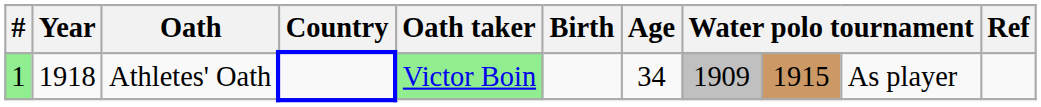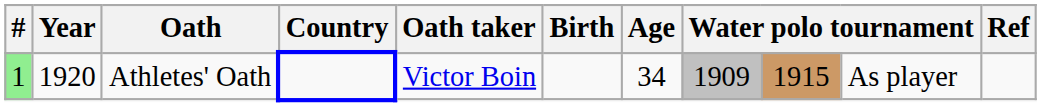 <table class="wikitable sortable" style="text-align: center; font-size: 85%; margin-left: 1em;">
 <tr>
 <th>#</th>
 <th>Year</th>
 <th>Oath</th>
 <th>Country</th>
 <th>Oath taker</th>
 <th>Birth</th>
 <th>Age</th>
 <th colspan="3">Water polo tournament</th>
 <th class="unsortable">Ref</th>
 </tr>
 <tr>
 <td style="background: lightgreen;">1</td>
-<td>1918</td>
+<td>1920</td>
 <td style="text-align: left;">Athletes' Oath</td>
 <td style="border: 2px solid blue; text-align: left;"></td>
-<td style="background: lightgreen; text-align: left;" data-sort-value="Boin, Victor"><a href='#'>Victor Boin</a></td>
+<td style="text-align: left;" data-sort-value="Boin, Victor"><a href='#'>Victor Boin</a></td>
 <td></td>
 <td>34</td>
 <td style="background-color: silver;">1909</td>
 <td style="background-color: #cc9966;">1915</td>
 <td style="text-align: left;">As player</td>
 <td></td>
 </tr>
 </table>
